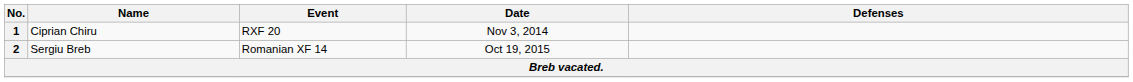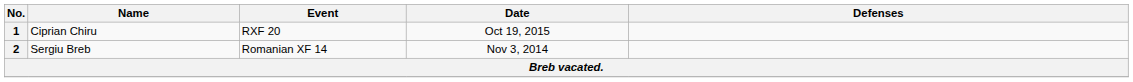 <table class="wikitable" width=100%>
 <tr>
 <th width=1%>No.</th>
 <th width=19%>Name</th>
 <th width=15%>Event</th>
 <th width=20%>Date</th>
 <th width=45%>Defenses</th>
 </tr>
 <tr>
 <th>1</th>
 <td> Ciprian Chiru <br></td>
 <td>RXF 20 <br></td>
-<td align=center>Nov 3, 2014</td>
+<td align=center>Oct 19, 2015</td>
 <td><br></td>
 </tr>
 <tr>
 <th>2</th>
 <td> Sergiu Breb</td>
 <td>Romanian XF 14 <br></td>
-<td align=center>Oct 19, 2015</td>
+<td align=center>Nov 3, 2014</td>
 <td></td>
 </tr>
 <tr>
 <th colspan=5 align=center><em>Breb vacated.</em></th>
 </tr>
 <tr>
 </tr>
 </table>
